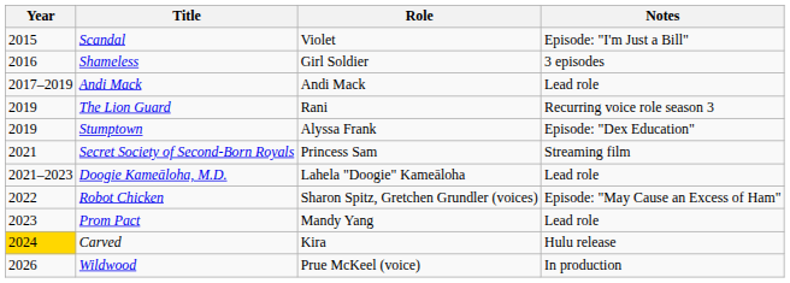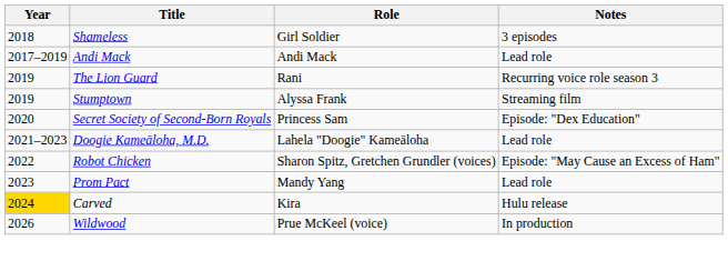 <table class="wikitable sortable">
 <tr>
 <th scope="col">Year</th>
 <th scope="col">Title</th>
 <th scope="col">Role</th>
 <th scope="col" class="unsortable">Notes</th>
 </tr>
 <tr>
-<td>2015</td>
-<td><em><a href='#'>Scandal</a></em></td>
-<td>Violet</td>
-<td>Episode: "I'm Just a Bill"</td>
-</tr>
-<tr>
-<td>2016</td>
+<td>2018</td>
 <td><em><a href='#'>Shameless</a></em></td>
 <td>Girl Soldier</td>
 <td>3 episodes</td>
 </tr>
 <tr>
 <td>2017–2019</td>
 <td><em><a href='#'>Andi Mack</a></em></td>
 <td>Andi Mack</td>
 <td>Lead role</td>
 </tr>
 <tr>
 <td>2019</td>
 <td><em><a href='#'>The Lion Guard</a></em></td>
 <td>Rani</td>
 <td>Recurring voice role season 3</td>
 </tr>
 <tr>
 <td>2019</td>
 <td><em><a href='#'>Stumptown</a></em></td>
 <td>Alyssa Frank</td>
-<td>Episode: "Dex Education"</td>
+<td>Streaming film</td>
 </tr>
 <tr>
-<td>2021</td>
+<td>2020</td>
 <td><em><a href='#'>Secret Society of Second-Born Royals</a></em></td>
 <td>Princess Sam</td>
-<td>Streaming film</td>
+<td>Episode: "Dex Education"</td>
 </tr>
 <tr>
 <td>2021–2023</td>
 <td><em><a href='#'>Doogie Kameāloha, M.D.</a></em></td>
 <td>Lahela "Doogie" Kameāloha</td>
 <td>Lead role</td>
 </tr>
 <tr>
 <td>2022</td>
 <td><em><a href='#'>Robot Chicken</a></em></td>
 <td>Sharon Spitz, Gretchen Grundler (voices)</td>
 <td>Episode: "May Cause an Excess of Ham"</td>
 </tr>
 <tr>
 <td>2023</td>
 <td><em><a href='#'>Prom Pact</a></em></td>
 <td>Mandy Yang</td>
 <td>Lead role</td>
 </tr>
 <tr>
 <td style="background: gold;">2024</td>
 <td><em>Carved</em></td>
 <td>Kira</td>
 <td>Hulu release</td>
 </tr>
 <tr>
 <td>2026</td>
 <td><em><a href='#'>Wildwood</a></em></td>
 <td>Prue McKeel (voice)</td>
 <td>In production</td>
 </tr>
 </table>
